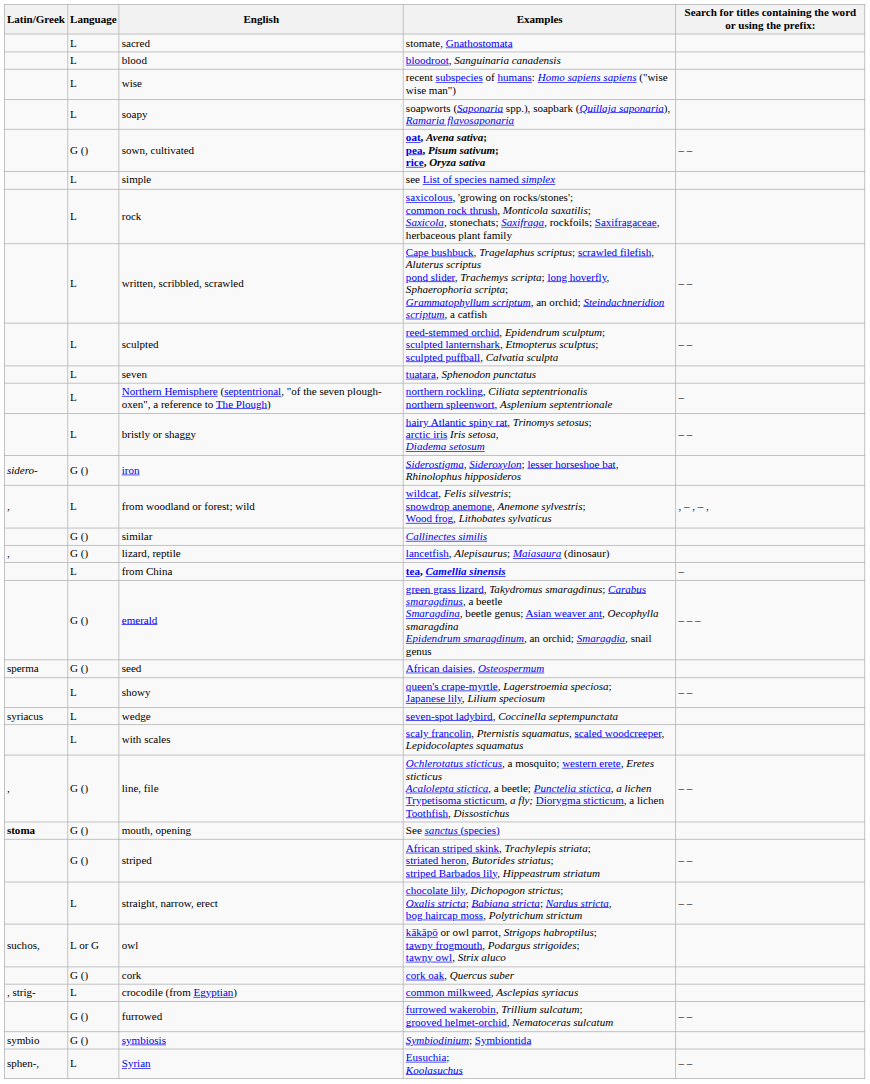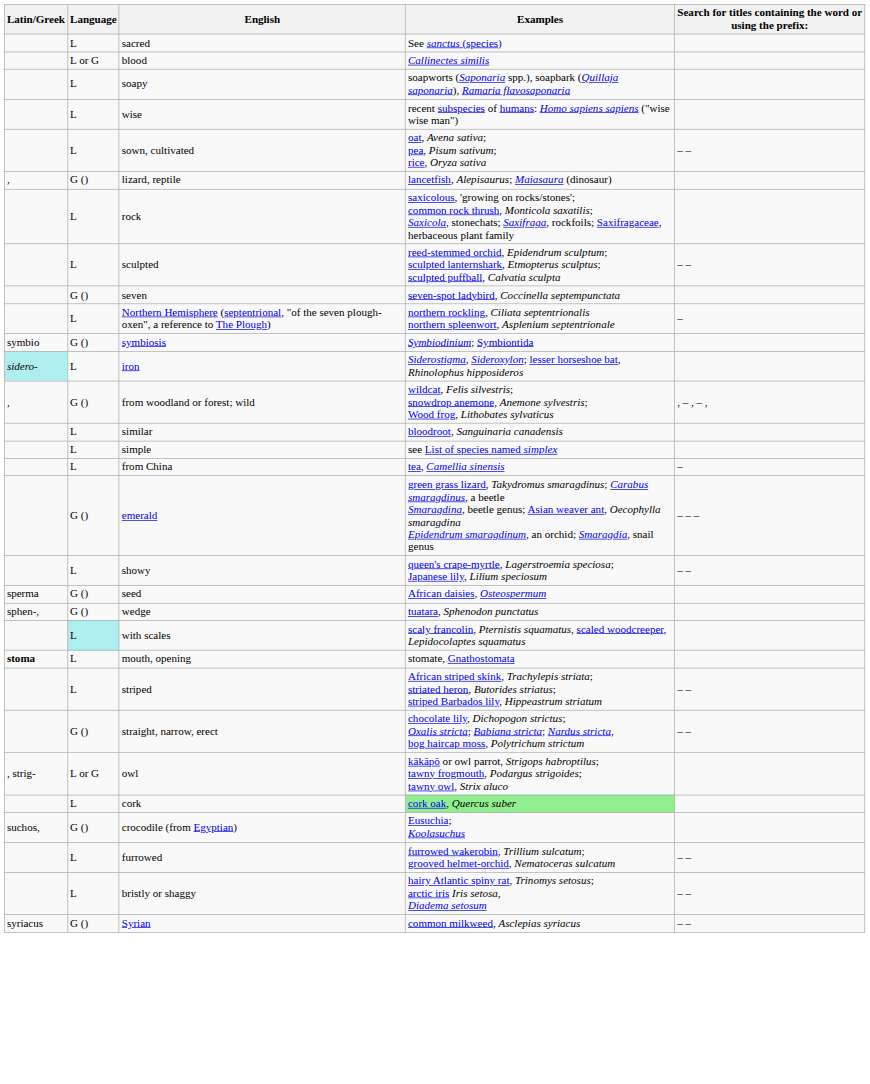 <table class="wikitable">
 <tr>
 <th>Latin/Greek</th>
 <th>Language</th>
 <th>English</th>
 <th>Examples</th>
 <th>Search for titles containing the word or using the prefix:</th>
 </tr>
 <tr>
 <td></td>
 <td>L</td>
 <td>sacred</td>
-<td>stomate, <a href='#'>Gnathostomata</a></td>
+<td>See <a href='#'><em>sanctus</em> (species)</a></td>
+<td></td>
+</tr>
+<tr>
+<td></td>
+<td>L or G</td>
+<td>blood</td>
+<td><em><a href='#'>Callinectes similis</a></em></td>
 <td></td>
 </tr>
 <tr>
 <td></td>
 <td>L</td>
-<td>blood</td>
-<td><a href='#'>bloodroot</a>, <em>Sanguinaria canadensis</em></td>
+<td>soapy</td>
+<td>soapworts (<em><a href='#'>Saponaria</a></em> spp.), soapbark (<em><a href='#'>Quillaja saponaria</a></em>), <em><a href='#'>Ramaria flavosaponaria</a></em></td>
 <td></td>
 </tr>
 <tr>
 <td></td>
 <td>L</td>
 <td>wise</td>
 <td>recent <a href='#'>subspecies</a> of <a href='#'>humans</a>: <em><a href='#'>Homo sapiens sapiens</a></em> ("wise wise man")</td>
 <td></td>
 </tr>
 <tr>
 <td></td>
 <td>L</td>
-<td>soapy</td>
-<td>soapworts (<em><a href='#'>Saponaria</a></em> spp.), soapbark (<em><a href='#'>Quillaja saponaria</a></em>), <em><a href='#'>Ramaria flavosaponaria</a></em></td>
-<td></td>
-</tr>
-<tr>
-<td></td>
-<td>G  ()</td>
 <td>sown, cultivated</td>
-<td><strong><a href='#'>oat</a>, <em>Avena sativa</em>;<br> <a href='#'>pea</a>, <em>Pisum sativum</em>;<br> <a href='#'>rice</a>, <em>Oryza sativa</em></strong></td>
+<td><a href='#'>oat</a>, <em>Avena sativa</em>;<br> <a href='#'>pea</a>, <em>Pisum sativum</em>;<br> <a href='#'>rice</a>, <em>Oryza sativa</em></td>
 <td> –  – </td>
 </tr>
 <tr>
-<td></td>
-<td>L</td>
-<td>simple</td>
-<td>see <a href='#'>List of species named <em>simplex</em></a></td>
+<td>, </td>
+<td>G  ()</td>
+<td>lizard, reptile</td>
+<td><a href='#'>lancetfish</a>, <em>Alepisaurus</em>; <em><a href='#'>Maiasaura</a></em> (dinosaur)</td>
 <td></td>
 </tr>
 <tr>
 <td></td>
 <td>L</td>
 <td>rock</td>
 <td><a href='#'>saxicolous</a>, 'growing on rocks/stones';<br><a href='#'>common rock thrush</a>, <em>Monticola saxatilis</em>;<br><em><a href='#'>Saxicola</a></em>, stonechats; <em><a href='#'>Saxifraga</a></em>, rockfoils; <a href='#'>Saxifragaceae</a>, herbaceous plant family</td>
 <td></td>
 </tr>
 <tr>
 <td></td>
 <td>L</td>
-<td>written, scribbled, scrawled</td>
-<td><a href='#'>Cape bushbuck</a>, <em>Tragelaphus scriptus</em>; <a href='#'>scrawled filefish</a>, <em>Aluterus scriptus</em><br><a href='#'>pond slider</a>, <em>Trachemys scripta</em>; <a href='#'>long hoverfly</a>, <em>Sphaerophoria scripta</em>;<br><em><a href='#'>Grammatophyllum scriptum</a></em>, an orchid; <em><a href='#'>Steindachneridion scriptum</a></em>, a catfish</td>
-<td> –  – </td>
-</tr>
-<tr>
-<td></td>
-<td>L</td>
 <td>sculpted</td>
 <td><a href='#'>reed-stemmed orchid</a>, <em>Epidendrum sculptum</em>;<br> <a href='#'>sculpted lanternshark</a>, <em>Etmopterus sculptus</em>;<br> <a href='#'>sculpted puffball</a>, <em>Calvatia sculpta</em></td>
 <td> –  – </td>
 </tr>
 <tr>
 <td></td>
-<td>L</td>
+<td>G  ()</td>
 <td>seven</td>
-<td><a href='#'>tuatara</a>, <em>Sphenodon punctatus</em></td>
+<td><a href='#'>seven-spot ladybird</a>, <em>Coccinella septempunctata</em></td>
 <td></td>
 </tr>
 <tr>
 <td></td>
 <td>L</td>
 <td><a href='#'>Northern Hemisphere</a> (<a href='#'>septentrional</a>, "of the seven plough-oxen", a reference to <a href='#'>The Plough</a>)</td>
 <td><a href='#'>northern rockling</a>, <em>Ciliata septentrionalis</em><br><a href='#'>northern spleenwort</a>, <em>Asplenium septentrionale</em></td>
 <td> – </td>
 </tr>
 <tr>
+<td>symbio</td>
+<td>G  ()</td>
+<td><a href='#'>symbiosis</a></td>
+<td><em><a href='#'>Symbiodinium</a></em>; <a href='#'>Symbiontida</a></td>
 <td></td>
-<td>L</td>
-<td>bristly or shaggy</td>
-<td><a href='#'>hairy Atlantic spiny rat</a>, <em>Trinomys setosus</em>;<br> <a href='#'>arctic iris</a> <em>Iris setosa</em>,<br> <em><a href='#'>Diadema setosum</a></em></td>
-<td> –  – </td>
 </tr>
 <tr>
-<td><em>sidero</em>-</td>
-<td>G  ()</td>
+<td style="background: paleturquoise;"><em>sidero</em>-</td>
+<td>L</td>
 <td><a href='#'>iron</a></td>
 <td><em><a href='#'>Siderostigma</a></em>, <em><a href='#'>Sideroxylon</a></em>; <a href='#'>lesser horseshoe bat</a>, <em>Rhinolophus hipposideros</em></td>
 <td></td>
 </tr>
 <tr>
 <td>,  </td>
-<td>L</td>
+<td>G  ()</td>
 <td>from woodland or forest; wild</td>
 <td><a href='#'>wildcat</a>, <em>Felis silvestris</em>;<br> <a href='#'>snowdrop anemone</a>, <em>Anemone sylvestris</em>;<br> <a href='#'>Wood frog</a>, <em>Lithobates sylvaticus</em></td>
 <td>,  – ,  – , </td>
 </tr>
 <tr>
 <td></td>
-<td>G  ()</td>
+<td>L</td>
 <td>similar</td>
-<td><em><a href='#'>Callinectes similis</a></em></td>
+<td><a href='#'>bloodroot</a>, <em>Sanguinaria canadensis</em></td>
 <td></td>
 </tr>
 <tr>
-<td>, </td>
-<td>G  ()</td>
-<td>lizard, reptile</td>
-<td><a href='#'>lancetfish</a>, <em>Alepisaurus</em>; <em><a href='#'>Maiasaura</a></em> (dinosaur)</td>
+<td></td>
+<td>L</td>
+<td>simple</td>
+<td>see <a href='#'>List of species named <em>simplex</em></a></td>
 <td></td>
 </tr>
 <tr id="sinensis">
 <td></td>
 <td>L</td>
 <td>from China</td>
-<td><strong><a href='#'>tea</a>, <em><a href='#'>Camellia sinensis</a></em></strong></td>
+<td><a href='#'>tea</a>, <em><a href='#'>Camellia sinensis</a></em></td>
 <td> – </td>
 </tr>
 <tr>
 <td></td>
 <td>G  ()</td>
 <td><a href='#'>emerald</a></td>
 <td><a href='#'>green grass lizard</a>, <em>Takydromus smaragdinus</em>; <em><a href='#'>Carabus smaragdinus</a></em>, a beetle<br><em><a href='#'>Smaragdina</a></em>, beetle genus; <a href='#'>Asian weaver ant</a>, <em>Oecophylla smaragdina</em><br><em><a href='#'>Epidendrum smaragdinum</a></em>, an orchid; <em><a href='#'>Smaragdia</a></em>, snail genus</td>
 <td> –  –  – </td>
 </tr>
 <tr>
+<td></td>
+<td>L</td>
+<td>showy</td>
+<td><a href='#'>queen's crape-myrtle</a>, <em>Lagerstroemia speciosa</em>;<br> <a href='#'>Japanese lily</a>, <em>Lilium speciosum</em></td>
+<td> –  – </td>
+</tr>
+<tr>
 <td>sperma</td>
 <td>G  ()</td>
 <td>seed</td>
 <td><a href='#'>African daisies</a>, <em><a href='#'>Osteospermum</a></em></td>
 <td></td>
 </tr>
 <tr>
+<td>sphen-, </td>
+<td>G  ()</td>
+<td>wedge</td>
+<td><a href='#'>tuatara</a>, <em>Sphenodon punctatus</em></td>
 <td></td>
-<td>L</td>
-<td>showy</td>
-<td><a href='#'>queen's crape-myrtle</a>, <em>Lagerstroemia speciosa</em>;<br> <a href='#'>Japanese lily</a>, <em>Lilium speciosum</em></td>
-<td> –  – </td>
 </tr>
 <tr>
-<td>syriacus</td>
+<td></td>
+<td style="background: paleturquoise;">L</td>
+<td>with scales</td>
+<td><a href='#'>scaly francolin</a>, <em>Pternistis squamatus</em>, <a href='#'>scaled woodcreeper</a>, <em>Lepidocolaptes squamatus</em></td>
+<td></td>
+</tr>
+<tr>
+<td><strong>stoma</strong></td>
 <td>L</td>
-<td>wedge</td>
-<td><a href='#'>seven-spot ladybird</a>, <em>Coccinella septempunctata</em></td>
+<td>mouth, opening</td>
+<td>stomate, <a href='#'>Gnathostomata</a></td>
 <td></td>
 </tr>
 <tr>
 <td></td>
 <td>L</td>
-<td>with scales</td>
-<td><a href='#'>scaly francolin</a>, <em>Pternistis squamatus</em>, <a href='#'>scaled woodcreeper</a>, <em>Lepidocolaptes squamatus</em></td>
-<td></td>
-</tr>
-<tr>
-<td>, </td>
-<td>G  ()</td>
-<td>line, file</td>
-<td><em><a href='#'>Ochlerotatus sticticus</a></em>, a mosquito; <a href='#'>western erete</a>, <em>Eretes sticticus</em><br><em><a href='#'>Acalolepta stictica</a></em>, a beetle; <em><a href='#'>Punctelia stictica</a>, a lichen<br></em><a href='#'>Trypetisoma sticticum</a><em>, a fly; </em><a href='#'>Diorygma sticticum</a>, a lichen <br><a href='#'>Toothfish</a>, <em>Dissostichus</em></td>
-<td> –  – </td>
-</tr>
-<tr>
-<td><strong>stoma</strong></td>
-<td>G  ()</td>
-<td>mouth, opening</td>
-<td>See <a href='#'><em>sanctus</em> (species)</a></td>
-<td></td>
-</tr>
-<tr>
-<td></td>
-<td>G  ()</td>
 <td>striped</td>
 <td><a href='#'>African striped skink</a>, <em>Trachylepis striata</em>;<br> <a href='#'>striated heron</a>, <em>Butorides striatus</em>;<br> <a href='#'>striped Barbados lily</a>, <em>Hippeastrum striatum</em></td>
 <td> –  – </td>
 </tr>
 <tr>
 <td></td>
-<td>L</td>
+<td>G  ()</td>
 <td>straight, narrow, erect</td>
 <td><a href='#'>chocolate lily</a>, <em>Dichopogon strictus</em>;<br> <em><a href='#'>Oxalis stricta</a></em>; <em><a href='#'>Babiana stricta</a></em>; <em><a href='#'>Nardus stricta</a></em>,<br> <a href='#'>bog haircap moss</a>, <em>Polytrichum strictum</em></td>
 <td> –  – </td>
 </tr>
 <tr>
-<td>suchos, </td>
+<td>, strig-</td>
 <td>L or G</td>
 <td>owl</td>
 <td><a href='#'>kākāpō</a> or owl parrot, <em>Strigops habroptilus</em>; <br> <a href='#'>tawny frogmouth</a>, <em>Podargus strigoides</em>; <br> <a href='#'>tawny owl</a>, <em>Strix aluco</em></td>
 <td></td>
 </tr>
 <tr>
 <td></td>
-<td>G  ()</td>
+<td>L</td>
 <td>cork</td>
-<td><a href='#'>cork oak</a>, <em>Quercus suber</em></td>
+<td style="background: lightgreen;"><a href='#'>cork oak</a>, <em>Quercus suber</em></td>
 <td></td>
 </tr>
 <tr>
-<td>, strig-</td>
-<td>L</td>
+<td>suchos, </td>
+<td>G  ()</td>
 <td>crocodile (from <a href='#'>Egyptian</a>)</td>
-<td><a href='#'>common milkweed</a>, <em>Asclepias syriacus</em></td>
+<td><a href='#'>Eusuchia</a>; <br> <em><a href='#'>Koolasuchus</a></em></td>
 <td></td>
 </tr>
 <tr>
 <td></td>
-<td>G  ()</td>
+<td>L</td>
 <td>furrowed</td>
 <td><a href='#'>furrowed wakerobin</a>, <em>Trillium sulcatum</em>;<br> <a href='#'>grooved helmet-orchid</a>, <em>Nematoceras sulcatum</em></td>
 <td> –  – </td>
 </tr>
 <tr>
-<td>symbio</td>
-<td>G  ()</td>
-<td><a href='#'>symbiosis</a></td>
-<td><em><a href='#'>Symbiodinium</a></em>; <a href='#'>Symbiontida</a></td>
 <td></td>
+<td>L</td>
+<td>bristly or shaggy</td>
+<td><a href='#'>hairy Atlantic spiny rat</a>, <em>Trinomys setosus</em>;<br> <a href='#'>arctic iris</a> <em>Iris setosa</em>,<br> <em><a href='#'>Diadema setosum</a></em></td>
+<td> –  – </td>
 </tr>
 <tr>
-<td>sphen-, </td>
-<td>L</td>
+<td>syriacus</td>
+<td>G  ()</td>
 <td><a href='#'>Syrian</a></td>
-<td><a href='#'>Eusuchia</a>; <br> <em><a href='#'>Koolasuchus</a></em></td>
+<td><a href='#'>common milkweed</a>, <em>Asclepias syriacus</em></td>
 <td> –  – </td>
 </tr>
 </table>
